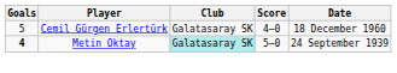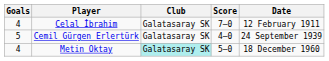 <table class="wikitable" border="1">
 <tr>
 <th>Goals</th>
 <th>Player</th>
 <th>Club</th>
 <th>Score</th>
 <th>Date</th>
 </tr>
 <tr>
+<td align="center">4</td>
+<td align="center"><a href='#'>Celal İbrahim</a></td>
+<td align="center">Galatasaray SK</td>
+<td align="center">7–0</td>
+<td align="center">12 February 1911</td>
+</tr>
+<tr>
 <td align="center">5</td>
 <td align="center"><a href='#'>Cemil Gürgen Erlertürk</a></td>
 <td align="center">Galatasaray SK</td>
 <td align="center">4–0</td>
-<td align="center">18 December 1960</td>
+<td align="center">24 September 1939</td>
 </tr>
 <tr>
-<td align="center"><strong>4</strong></td>
+<td align="center">4</td>
 <td align="center"><a href='#'>Metin Oktay</a></td>
 <td align="center" style="background: paleturquoise;">Galatasaray SK</td>
 <td align="center">5–0</td>
-<td align="center">24 September 1939</td>
+<td align="center">18 December 1960</td>
 </tr>
 </table>
